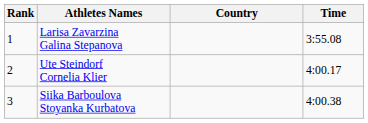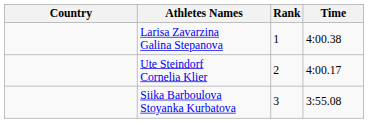 <table class="wikitable">
 <tr>
+<th width=175>Country</th>
+<th width=175>Athletes Names</th>
 <th width=25>Rank</th>
-<th width=175>Athletes Names</th>
-<th width=175>Country</th>
 <th width=75>Time</th>
 </tr>
 <tr>
+<td></td>
+<td><a href='#'>Larisa Zavarzina</a><br><a href='#'>Galina Stepanova</a></td>
 <td>1</td>
-<td><a href='#'>Larisa Zavarzina</a><br><a href='#'>Galina Stepanova</a></td>
-<td></td>
-<td>3:55.08</td>
+<td>4:00.38</td>
 </tr>
 <tr>
+<td></td>
+<td><a href='#'>Ute Steindorf</a><br><a href='#'>Cornelia Klier</a></td>
 <td>2</td>
-<td><a href='#'>Ute Steindorf</a><br><a href='#'>Cornelia Klier</a></td>
-<td></td>
 <td>4:00.17</td>
 </tr>
 <tr>
+<td></td>
+<td><a href='#'>Siika Barboulova</a><br><a href='#'>Stoyanka Kurbatova</a></td>
 <td>3</td>
-<td><a href='#'>Siika Barboulova</a><br><a href='#'>Stoyanka Kurbatova</a></td>
-<td></td>
-<td>4:00.38</td>
+<td>3:55.08</td>
 </tr>
 </table>
